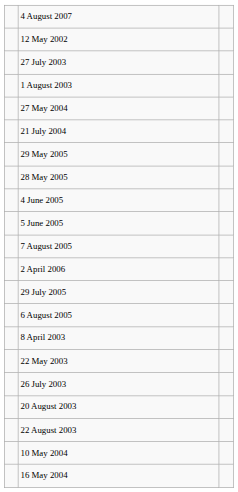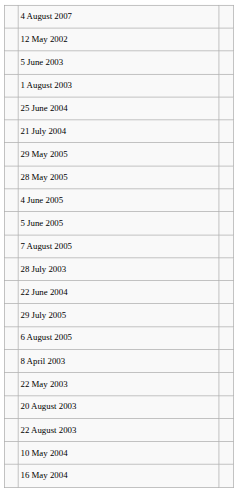 <table class="wikitable" style="font-size: 80%; float: left; width: 26em; margin-right: 1em; height: 700px">
 <tr>
 <td></td>
 <td>4 August 2007</td>
 <td></td>
 </tr>
 <tr>
 <td></td>
 <td>12 May 2002</td>
 <td></td>
 </tr>
 <tr>
 <td></td>
-<td>27 July 2003</td>
+<td>5 June 2003</td>
 <td></td>
 </tr>
 <tr>
 <td></td>
 <td>1 August 2003</td>
 <td></td>
 </tr>
 <tr>
 <td></td>
-<td>27 May 2004</td>
+<td>25 June 2004</td>
 <td></td>
 </tr>
 <tr>
 <td></td>
 <td>21 July 2004</td>
 <td></td>
 </tr>
 <tr>
 <td></td>
 <td>29 May 2005</td>
 <td></td>
 </tr>
 <tr>
 <td></td>
 <td>28 May 2005</td>
 <td></td>
 </tr>
 <tr>
 <td></td>
 <td>4 June 2005</td>
 <td></td>
 </tr>
 <tr>
 <td></td>
 <td>5 June 2005</td>
 <td></td>
 </tr>
 <tr>
 <td></td>
 <td>7 August 2005</td>
 <td></td>
 </tr>
 <tr>
 <td></td>
-<td>2 April 2006</td>
+<td>28 July 2003</td>
+<td></td>
+</tr>
+<tr>
+<td></td>
+<td>22 June 2004</td>
 <td></td>
 </tr>
 <tr>
 <td></td>
 <td>29 July 2005</td>
 <td></td>
 </tr>
 <tr>
 <td></td>
 <td>6 August 2005</td>
 <td></td>
 </tr>
 <tr>
 <td></td>
 <td>8 April 2003</td>
 <td></td>
 </tr>
 <tr>
 <td></td>
 <td>22 May 2003</td>
 <td></td>
 </tr>
 <tr>
 <td></td>
-<td>26 July 2003</td>
-<td></td>
-</tr>
-<tr>
-<td></td>
 <td>20 August 2003</td>
 <td></td>
 </tr>
 <tr>
 <td></td>
 <td>22 August 2003</td>
 <td></td>
 </tr>
 <tr>
 <td></td>
 <td>10 May 2004</td>
 <td></td>
 </tr>
 <tr>
 <td></td>
 <td>16 May 2004</td>
 <td></td>
 </tr>
 </table>
